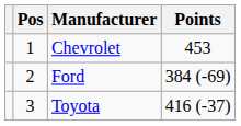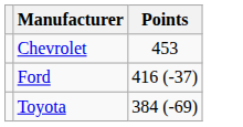 <table class="wikitable" style="font-size: 95%;">
 <tr>
 <th></th>
-<th>Pos</th>
 <th>Manufacturer</th>
 <th>Points</th>
 </tr>
 <tr>
 <td align="left"></td>
-<td style="text-align:center;">1</td>
 <td><a href='#'>Chevrolet</a></td>
 <td style="text-align:center;">453</td>
 </tr>
 <tr>
 <td align="left"></td>
-<td style="text-align:center;">2</td>
 <td><a href='#'>Ford</a></td>
-<td style="text-align:center;">384 (-69)</td>
+<td style="text-align:center;">416 (-37)</td>
 </tr>
 <tr>
 <td align="left"></td>
-<td style="text-align:center;">3</td>
 <td><a href='#'>Toyota</a></td>
-<td style="text-align:center;">416 (-37)</td>
+<td style="text-align:center;">384 (-69)</td>
 </tr>
 </table>
